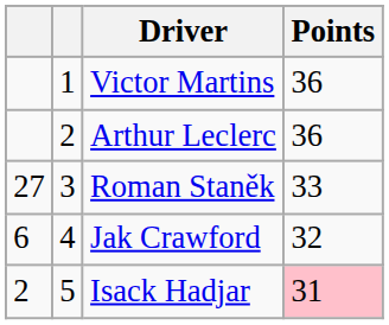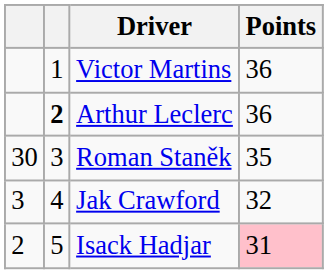 <table class="wikitable" style="font-size: 85%;">
 <tr>
 <th></th>
 <th></th>
 <th>Driver</th>
 <th>Points</th>
 </tr>
 <tr>
 <td align="left"></td>
 <td align="center">1</td>
 <td> <a href='#'>Victor Martins</a></td>
 <td>36</td>
 </tr>
 <tr>
 <td align="left"></td>
-<td align="center">2</td>
+<td align="center"><strong>2</strong></td>
 <td> <a href='#'>Arthur Leclerc</a></td>
 <td>36</td>
 </tr>
 <tr>
-<td align="left"> 27</td>
+<td align="left"> 30</td>
 <td align="center">3</td>
 <td> <a href='#'>Roman Staněk</a></td>
-<td>33</td>
+<td>35</td>
 </tr>
 <tr>
-<td align="left"> 6</td>
+<td align="left"> 3</td>
 <td align="center">4</td>
 <td> <a href='#'>Jak Crawford</a></td>
 <td>32</td>
 </tr>
 <tr>
 <td align="left"> 2</td>
 <td align="center">5</td>
 <td> <a href='#'>Isack Hadjar</a></td>
 <td style="background: pink;">31</td>
 </tr>
 </table>
